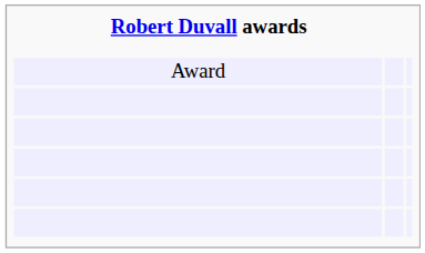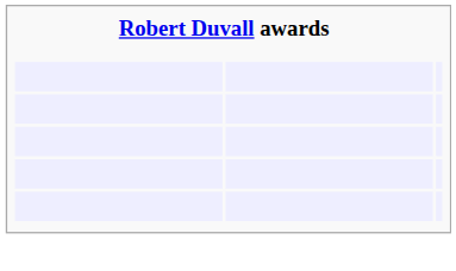 <table class="infobox" style="width:20em; text-align:left; font-size:90%; vertical-align:middle; background:#white;">
 <tr>
 <th colspan="2" style="text-align:center;"><strong><a href='#'>Robert Duvall</a> awards</strong></th>
 </tr>
 <tr>
 <td colspan=3 style="text-align:center;"></td>
 </tr>
 <tr>
 <td colspan=3></td>
 </tr>
 <tr>
-</tr>
-<tr bgcolor=#eeeeff>
-<td style="text-align:center;">Award</td>
-<td></td>
-<td></td>
 </tr>
 <tr bgcolor=#eeeeff>
 <td align="center"><br></td>
 <td></td>
 <td></td>
 </tr>
 <tr bgcolor=#eeeeff>
 <td align="center"><br></td>
 <td></td>
 <td></td>
 </tr>
 <tr bgcolor=#eeeeff>
 <td align="center"><br></td>
 <td></td>
 <td></td>
 </tr>
 <tr bgcolor=#eeeeff>
 <td align="center"><br></td>
 <td></td>
 <td></td>
 </tr>
 <tr bgcolor=#eeeeff>
 <td align="center"><br></td>
 <td></td>
 <td></td>
 </tr>
 <tr>
 </tr>
 </table>
